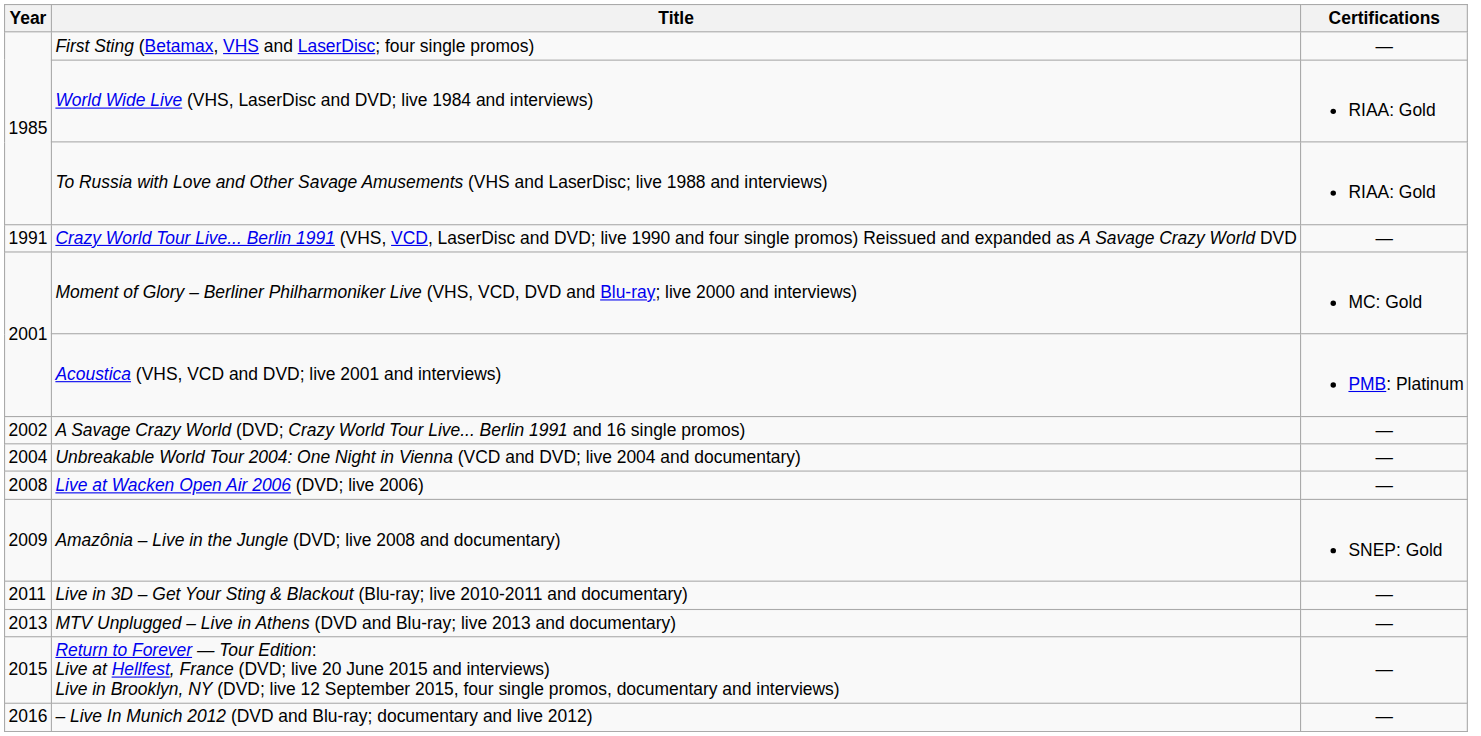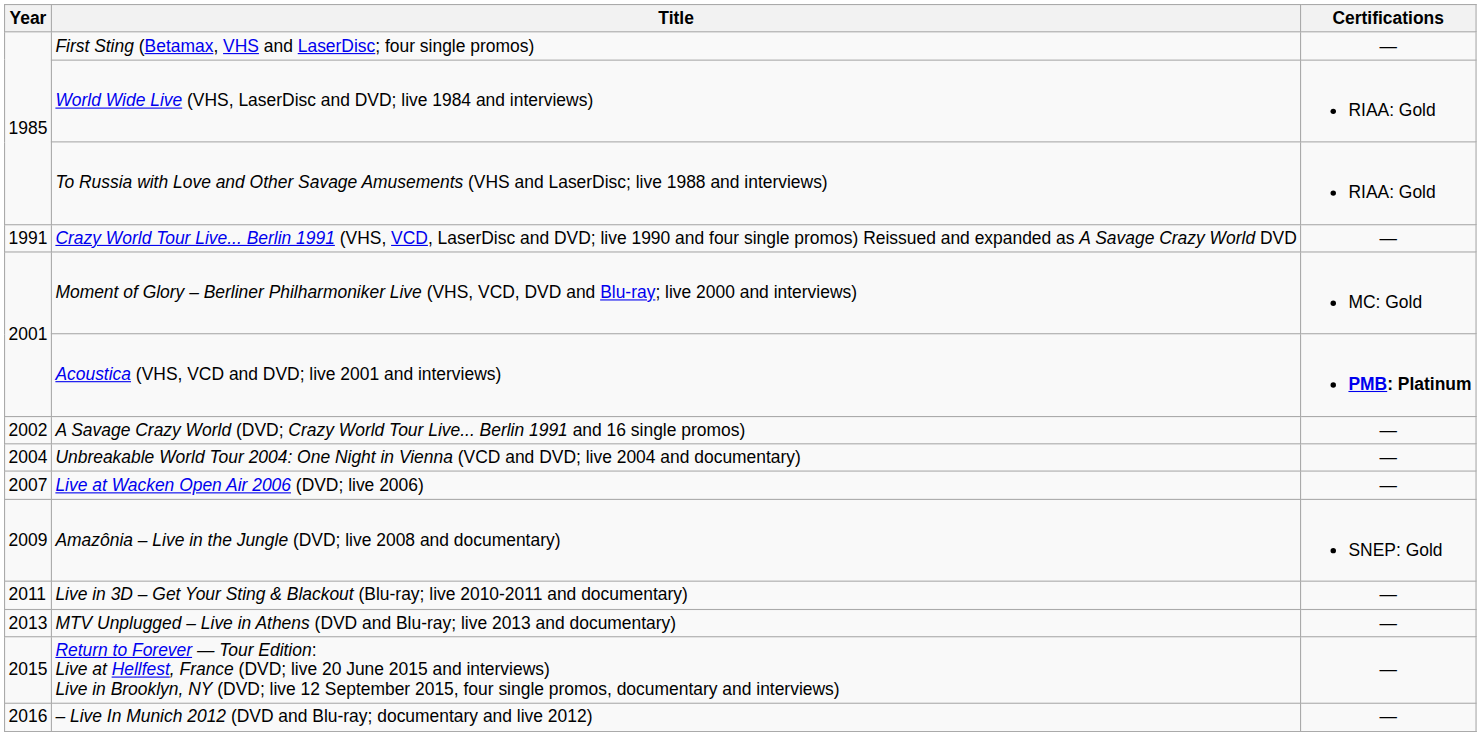 <table class="wikitable">
 <tr>
 <th>Year</th>
 <th>Title</th>
 <th>Certifications</th>
 </tr>
 <tr>
 <td rowspan="3">1985</td>
 <td><em>First Sting</em> (<a href='#'>Betamax</a>, <a href='#'>VHS</a> and <a href='#'>LaserDisc</a>; four single promos)</td>
 <td style="text-align:center;">—</td>
 </tr>
 <tr>
 <td><em><a href='#'>World Wide Live</a></em> (VHS, LaserDisc and DVD; live 1984 and interviews)</td>
 <td><br><ul><li>RIAA: Gold</li></ul></td>
 </tr>
 <tr>
 <td><em>To Russia with Love and Other Savage Amusements</em> (VHS and LaserDisc; live 1988 and interviews)</td>
 <td><br><ul><li>RIAA: Gold</li></ul></td>
 </tr>
 <tr>
 <td>1991</td>
 <td><em><a href='#'>Crazy World Tour Live... Berlin 1991</a></em> (VHS, <a href='#'>VCD</a>, LaserDisc and DVD; live 1990 and four single promos) Reissued and expanded as <em>A Savage Crazy World</em> DVD</td>
 <td style="text-align:center;">—</td>
 </tr>
 <tr>
 <td rowspan="2">2001</td>
 <td><em>Moment of Glory – Berliner Philharmoniker Live</em> (VHS, VCD, DVD and <a href='#'>Blu-ray</a>; live 2000 and interviews)</td>
 <td><br><ul><li>MC: Gold</li></ul></td>
 </tr>
 <tr>
 <td><em><a href='#'>Acoustica</a></em> (VHS, VCD and DVD; live 2001 and interviews)</td>
-<td><br><ul><li><a href='#'>PMB</a>: Platinum</li></ul></td>
+<td><strong><br><ul><li><a href='#'>PMB</a>: Platinum</li></ul></strong></td>
 </tr>
 <tr>
 <td>2002</td>
 <td><em>A Savage Crazy World</em> (DVD; <em>Crazy World Tour Live... Berlin 1991</em> and 16 single promos)</td>
 <td style="text-align:center;">—</td>
 </tr>
 <tr>
 <td>2004</td>
 <td><em>Unbreakable World Tour 2004: One Night in Vienna</em> (VCD and DVD; live 2004 and documentary)</td>
 <td style="text-align:center;">—</td>
 </tr>
 <tr>
-<td>2008</td>
+<td>2007</td>
 <td><em><a href='#'>Live at Wacken Open Air 2006</a></em> (DVD; live 2006)</td>
 <td style="text-align:center;">—</td>
 </tr>
 <tr>
 <td>2009</td>
 <td><em>Amazônia – Live in the Jungle</em> (DVD; live 2008 and documentary)</td>
 <td><br><ul><li>SNEP: Gold</li></ul></td>
 </tr>
 <tr>
 <td>2011</td>
 <td><em>Live in 3D – Get Your Sting & Blackout</em> (Blu-ray; live 2010-2011 and documentary)</td>
 <td style="text-align:center;">—</td>
 </tr>
 <tr>
 <td>2013</td>
 <td><em>MTV Unplugged – Live in Athens</em> (DVD and Blu-ray; live 2013 and documentary)</td>
 <td style="text-align:center;">—</td>
 </tr>
 <tr>
 <td>2015</td>
 <td><em><a href='#'>Return to Forever</a> — Tour Edition</em>:<br><em>Live at <a href='#'>Hellfest</a>, France</em> (DVD; live 20 June 2015 and interviews)<br><em>Live in Brooklyn, NY</em> (DVD; live 12 September 2015, four single promos, documentary and interviews)</td>
 <td style="text-align:center;">—</td>
 </tr>
 <tr>
 <td>2016</td>
 <td><em> – Live In Munich 2012</em> (DVD and Blu-ray; documentary and live 2012)</td>
 <td style="text-align:center;">—</td>
 </tr>
 <tr>
 </tr>
 </table>
